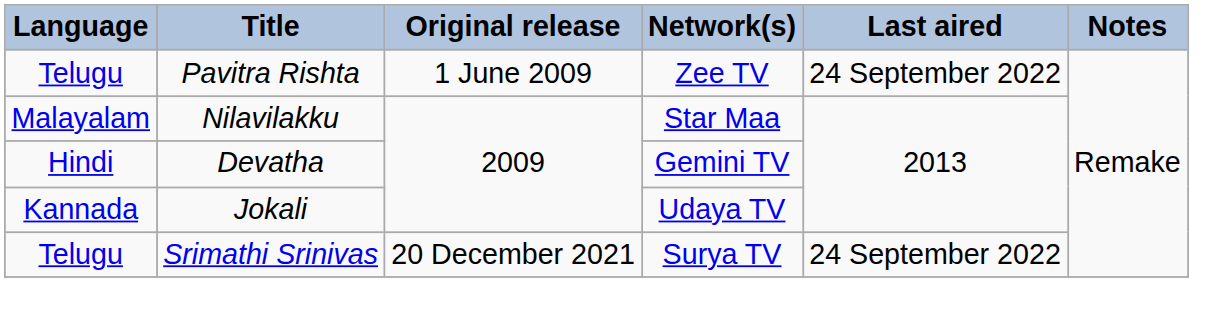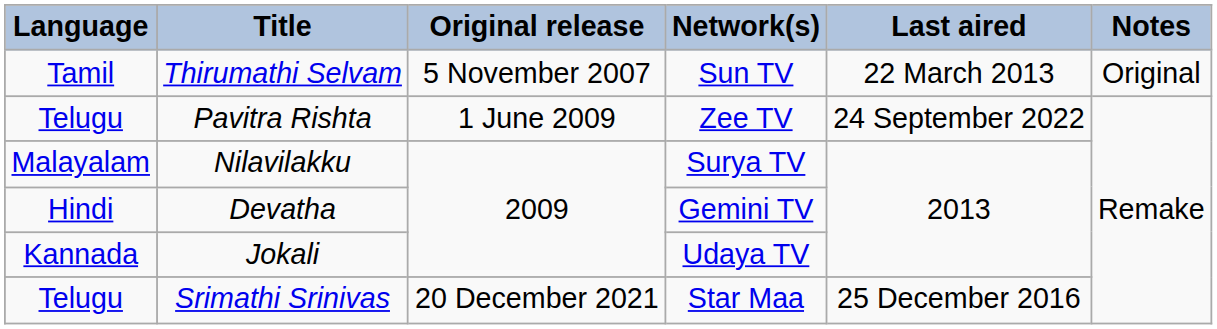 <table class="wikitable sortable" style="text-align:center;">
 <tr>
 <th style="background:LightSteelBlue;">Language</th>
 <th style="background:LightSteelBlue;">Title</th>
 <th style="background:LightSteelBlue;">Original release</th>
 <th style="background:LightSteelBlue;">Network(s)</th>
 <th style="background:LightSteelBlue;">Last aired</th>
 <th style="background:LightSteelBlue;">Notes</th>
+</tr>
+<tr>
+<td><a href='#'>Tamil</a></td>
+<td><em><a href='#'>Thirumathi Selvam</a></em></td>
+<td>5 November 2007</td>
+<td><a href='#'>Sun TV</a></td>
+<td>22 March 2013</td>
+<td>Original</td>
 </tr>
 <tr>
 <td><a href='#'>Telugu</a></td>
 <td><em>Pavitra Rishta</em></td>
 <td>1 June 2009</td>
 <td><a href='#'>Zee TV</a></td>
 <td>24 September 2022</td>
 <td rowspan="5">Remake</td>
 </tr>
 <tr>
 <td><a href='#'>Malayalam</a></td>
 <td><em>Nilavilakku</em></td>
 <td rowspan="3">2009</td>
-<td><a href='#'>Star Maa</a></td>
+<td><a href='#'>Surya TV</a></td>
 <td rowspan="3">2013</td>
 </tr>
 <tr>
 <td><a href='#'>Hindi</a></td>
 <td><em>Devatha</em></td>
 <td><a href='#'>Gemini TV</a></td>
 </tr>
 <tr>
 <td><a href='#'>Kannada</a></td>
 <td><em>Jokali</em></td>
 <td><a href='#'>Udaya TV</a></td>
 </tr>
 <tr>
 <td><a href='#'>Telugu</a></td>
 <td><em><a href='#'>Srimathi Srinivas</a></em></td>
 <td>20 December 2021</td>
-<td><a href='#'>Surya TV</a></td>
-<td>24 September 2022</td>
+<td><a href='#'>Star Maa</a></td>
+<td>25 December 2016</td>
 </tr>
 </table>
